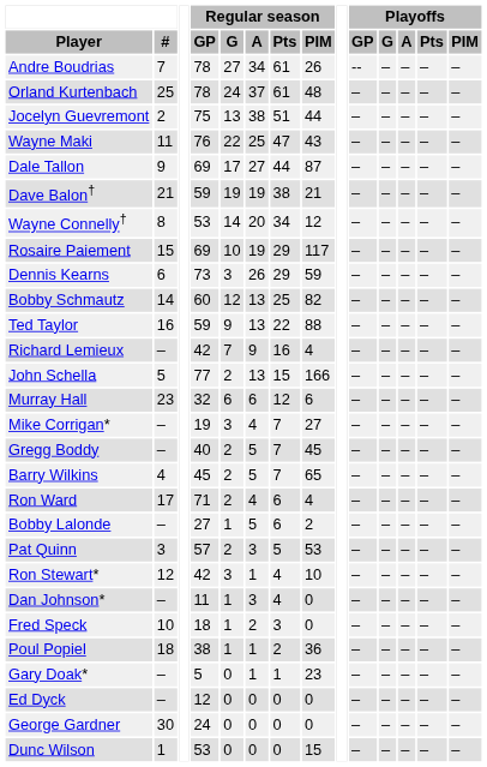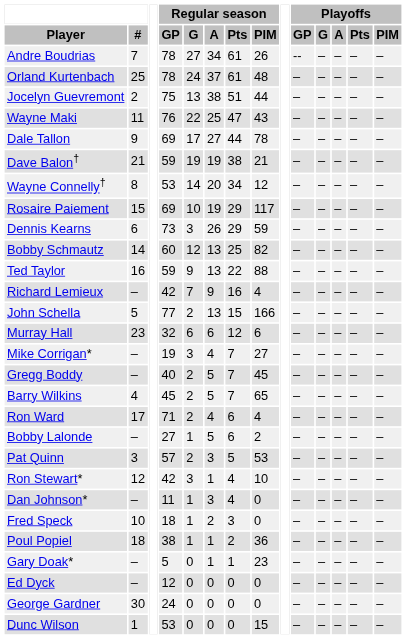 <table BORDER="0" CELLPADDING="3" CELLSPACING="2" ID="Table1">
 <tr style="text-align:center; background:silver;">
 <th colspan="2" style="text-align:center; background:#fff;"> </th>
 <th rowspan="99" style="text-align:center; background:#fff;"> </th>
 <th style="text-align:center;" colspan="5">Regular season</th>
 <th rowspan="99" style="text-align:center; background:#fff;"> </th>
 <th style="text-align:center;" colspan="5">Playoffs</th>
 </tr>
 <tr style="text-align:center; background:silver;">
 <th style="text-align:center;">Player</th>
 <th style="text-align:center;">#</th>
 <th style="text-align:center;">GP</th>
 <th style="text-align:center;">G</th>
 <th style="text-align:center;">A</th>
 <th style="text-align:center;">Pts</th>
 <th style="text-align:center;">PIM</th>
 <th style="text-align:center;">GP</th>
 <th style="text-align:center;">G</th>
 <th style="text-align:center;">A</th>
 <th style="text-align:center;">Pts</th>
 <th style="text-align:center;">PIM</th>
 </tr>
 <tr style="background:#f0f0f0;">
 <td><a href='#'>Andre Boudrias</a></td>
 <td>7</td>
 <td>78</td>
 <td>27</td>
 <td>34</td>
 <td>61</td>
 <td>26</td>
 <td>--</td>
 <td>–</td>
 <td>–</td>
 <td>–</td>
 <td>–</td>
 </tr>
 <tr style="background:#e0e0e0;">
 <td><a href='#'>Orland Kurtenbach</a></td>
 <td>25</td>
 <td>78</td>
 <td>24</td>
 <td>37</td>
 <td>61</td>
 <td>48</td>
 <td>–</td>
 <td>–</td>
 <td>–</td>
 <td>–</td>
 <td>–</td>
 </tr>
 <tr style="background:#f0f0f0;">
 <td><a href='#'>Jocelyn Guevremont</a></td>
 <td>2</td>
 <td>75</td>
 <td>13</td>
 <td>38</td>
 <td>51</td>
 <td>44</td>
 <td>–</td>
 <td>–</td>
 <td>–</td>
 <td>–</td>
 <td>–</td>
 </tr>
 <tr style="background:#e0e0e0;">
 <td><a href='#'>Wayne Maki</a></td>
 <td>11</td>
 <td>76</td>
 <td>22</td>
 <td>25</td>
 <td>47</td>
 <td>43</td>
 <td>–</td>
 <td>–</td>
 <td>–</td>
 <td>–</td>
 <td>–</td>
 </tr>
 <tr style="background:#f0f0f0;">
 <td><a href='#'>Dale Tallon</a></td>
 <td>9</td>
 <td>69</td>
 <td>17</td>
 <td>27</td>
 <td>44</td>
-<td>87</td>
+<td>78</td>
 <td>–</td>
 <td>–</td>
 <td>–</td>
 <td>–</td>
 <td>–</td>
 </tr>
 <tr style="background:#e0e0e0;">
 <td><a href='#'>Dave Balon</a><sup>†</sup></td>
 <td>21</td>
 <td>59</td>
 <td>19</td>
 <td>19</td>
 <td>38</td>
 <td>21</td>
 <td>–</td>
 <td>–</td>
 <td>–</td>
 <td>–</td>
 <td>–</td>
 </tr>
 <tr style="background:#f0f0f0;">
 <td><a href='#'>Wayne Connelly</a><sup>†</sup></td>
 <td>8</td>
 <td>53</td>
 <td>14</td>
 <td>20</td>
 <td>34</td>
 <td>12</td>
 <td>–</td>
 <td>–</td>
 <td>–</td>
 <td>–</td>
 <td>–</td>
 </tr>
 <tr style="background:#e0e0e0;">
 <td><a href='#'>Rosaire Paiement</a></td>
 <td>15</td>
 <td>69</td>
 <td>10</td>
 <td>19</td>
 <td>29</td>
 <td>117</td>
 <td>–</td>
 <td>–</td>
 <td>–</td>
 <td>–</td>
 <td>–</td>
 </tr>
 <tr style="background:#f0f0f0;">
 <td><a href='#'>Dennis Kearns</a></td>
 <td>6</td>
 <td>73</td>
 <td>3</td>
 <td>26</td>
 <td>29</td>
 <td>59</td>
 <td>–</td>
 <td>–</td>
 <td>–</td>
 <td>–</td>
 <td>–</td>
 </tr>
 <tr style="background:#e0e0e0;">
 <td><a href='#'>Bobby Schmautz</a></td>
 <td>14</td>
 <td>60</td>
 <td>12</td>
 <td>13</td>
 <td>25</td>
 <td>82</td>
 <td>–</td>
 <td>–</td>
 <td>–</td>
 <td>–</td>
 <td>–</td>
 </tr>
 <tr style="background:#f0f0f0;">
 <td><a href='#'>Ted Taylor</a></td>
 <td>16</td>
 <td>59</td>
 <td>9</td>
 <td>13</td>
 <td>22</td>
 <td>88</td>
 <td>–</td>
 <td>–</td>
 <td>–</td>
 <td>–</td>
 <td>–</td>
 </tr>
 <tr style="background:#e0e0e0;">
 <td><a href='#'>Richard Lemieux</a></td>
 <td>–</td>
 <td>42</td>
 <td>7</td>
 <td>9</td>
 <td>16</td>
 <td>4</td>
 <td>–</td>
 <td>–</td>
 <td>–</td>
 <td>–</td>
 <td>–</td>
 </tr>
 <tr style="background:#f0f0f0;">
 <td><a href='#'>John Schella</a></td>
 <td>5</td>
 <td>77</td>
 <td>2</td>
 <td>13</td>
 <td>15</td>
 <td>166</td>
 <td>–</td>
 <td>–</td>
 <td>–</td>
 <td>–</td>
 <td>–</td>
 </tr>
 <tr style="background:#e0e0e0;">
 <td><a href='#'>Murray Hall</a></td>
 <td>23</td>
 <td>32</td>
 <td>6</td>
 <td>6</td>
 <td>12</td>
 <td>6</td>
 <td>–</td>
 <td>–</td>
 <td>–</td>
 <td>–</td>
 <td>–</td>
 </tr>
 <tr style="background:#f0f0f0;">
 <td><a href='#'>Mike Corrigan</a>*</td>
 <td>–</td>
 <td>19</td>
 <td>3</td>
 <td>4</td>
 <td>7</td>
 <td>27</td>
 <td>–</td>
 <td>–</td>
 <td>–</td>
 <td>–</td>
 <td>–</td>
 </tr>
 <tr style="background:#e0e0e0;">
 <td><a href='#'>Gregg Boddy</a></td>
 <td>–</td>
 <td>40</td>
 <td>2</td>
 <td>5</td>
 <td>7</td>
 <td>45</td>
 <td>–</td>
 <td>–</td>
 <td>–</td>
 <td>–</td>
 <td>–</td>
 </tr>
 <tr style="background:#f0f0f0;">
 <td><a href='#'>Barry Wilkins</a></td>
 <td>4</td>
 <td>45</td>
 <td>2</td>
 <td>5</td>
 <td>7</td>
 <td>65</td>
 <td>–</td>
 <td>–</td>
 <td>–</td>
 <td>–</td>
 <td>–</td>
 </tr>
 <tr style="background:#e0e0e0;">
 <td><a href='#'>Ron Ward</a></td>
 <td>17</td>
 <td>71</td>
 <td>2</td>
 <td>4</td>
 <td>6</td>
 <td>4</td>
 <td>–</td>
 <td>–</td>
 <td>–</td>
 <td>–</td>
 <td>–</td>
 </tr>
 <tr style="background:#f0f0f0;">
 <td><a href='#'>Bobby Lalonde</a></td>
 <td>–</td>
 <td>27</td>
 <td>1</td>
 <td>5</td>
 <td>6</td>
 <td>2</td>
 <td>–</td>
 <td>–</td>
 <td>–</td>
 <td>–</td>
 <td>–</td>
 </tr>
 <tr style="background:#e0e0e0;">
 <td><a href='#'>Pat Quinn</a></td>
 <td>3</td>
 <td>57</td>
 <td>2</td>
 <td>3</td>
 <td>5</td>
 <td>53</td>
 <td>–</td>
 <td>–</td>
 <td>–</td>
 <td>–</td>
 <td>–</td>
 </tr>
 <tr style="background:#f0f0f0;">
 <td><a href='#'>Ron Stewart</a>*</td>
 <td>12</td>
 <td>42</td>
 <td>3</td>
 <td>1</td>
 <td>4</td>
 <td>10</td>
 <td>–</td>
 <td>–</td>
 <td>–</td>
 <td>–</td>
 <td>–</td>
 </tr>
 <tr style="background:#e0e0e0;">
 <td><a href='#'>Dan Johnson</a>*</td>
 <td>–</td>
 <td>11</td>
 <td>1</td>
 <td>3</td>
 <td>4</td>
 <td>0</td>
 <td>–</td>
 <td>–</td>
 <td>–</td>
 <td>–</td>
 <td>–</td>
 </tr>
 <tr style="background:#f0f0f0;">
 <td><a href='#'>Fred Speck</a></td>
 <td>10</td>
 <td>18</td>
 <td>1</td>
 <td>2</td>
 <td>3</td>
 <td>0</td>
 <td>–</td>
 <td>–</td>
 <td>–</td>
 <td>–</td>
 <td>–</td>
 </tr>
 <tr style="background:#e0e0e0;">
 <td><a href='#'>Poul Popiel</a></td>
 <td>18</td>
 <td>38</td>
 <td>1</td>
 <td>1</td>
 <td>2</td>
 <td>36</td>
 <td>–</td>
 <td>–</td>
 <td>–</td>
 <td>–</td>
 <td>–</td>
 </tr>
 <tr style="background:#f0f0f0;">
 <td><a href='#'>Gary Doak</a>*</td>
 <td>–</td>
 <td>5</td>
 <td>0</td>
 <td>1</td>
 <td>1</td>
 <td>23</td>
 <td>–</td>
 <td>–</td>
 <td>–</td>
 <td>–</td>
 <td>–</td>
 </tr>
 <tr style="background:#e0e0e0;">
 <td><a href='#'>Ed Dyck</a></td>
 <td>–</td>
 <td>12</td>
 <td>0</td>
 <td>0</td>
 <td>0</td>
 <td>0</td>
 <td>–</td>
 <td>–</td>
 <td>–</td>
 <td>–</td>
 <td>–</td>
 </tr>
 <tr style="background:#f0f0f0;">
 <td><a href='#'>George Gardner</a></td>
 <td>30</td>
 <td>24</td>
 <td>0</td>
 <td>0</td>
 <td>0</td>
 <td>0</td>
 <td>–</td>
 <td>–</td>
 <td>–</td>
 <td>–</td>
 <td>–</td>
 </tr>
 <tr style="background:#e0e0e0;">
 <td><a href='#'>Dunc Wilson</a></td>
 <td>1</td>
 <td>53</td>
 <td>0</td>
 <td>0</td>
 <td>0</td>
 <td>15</td>
 <td>–</td>
 <td>–</td>
 <td>–</td>
 <td>–</td>
 <td>–</td>
 </tr>
 </table>
